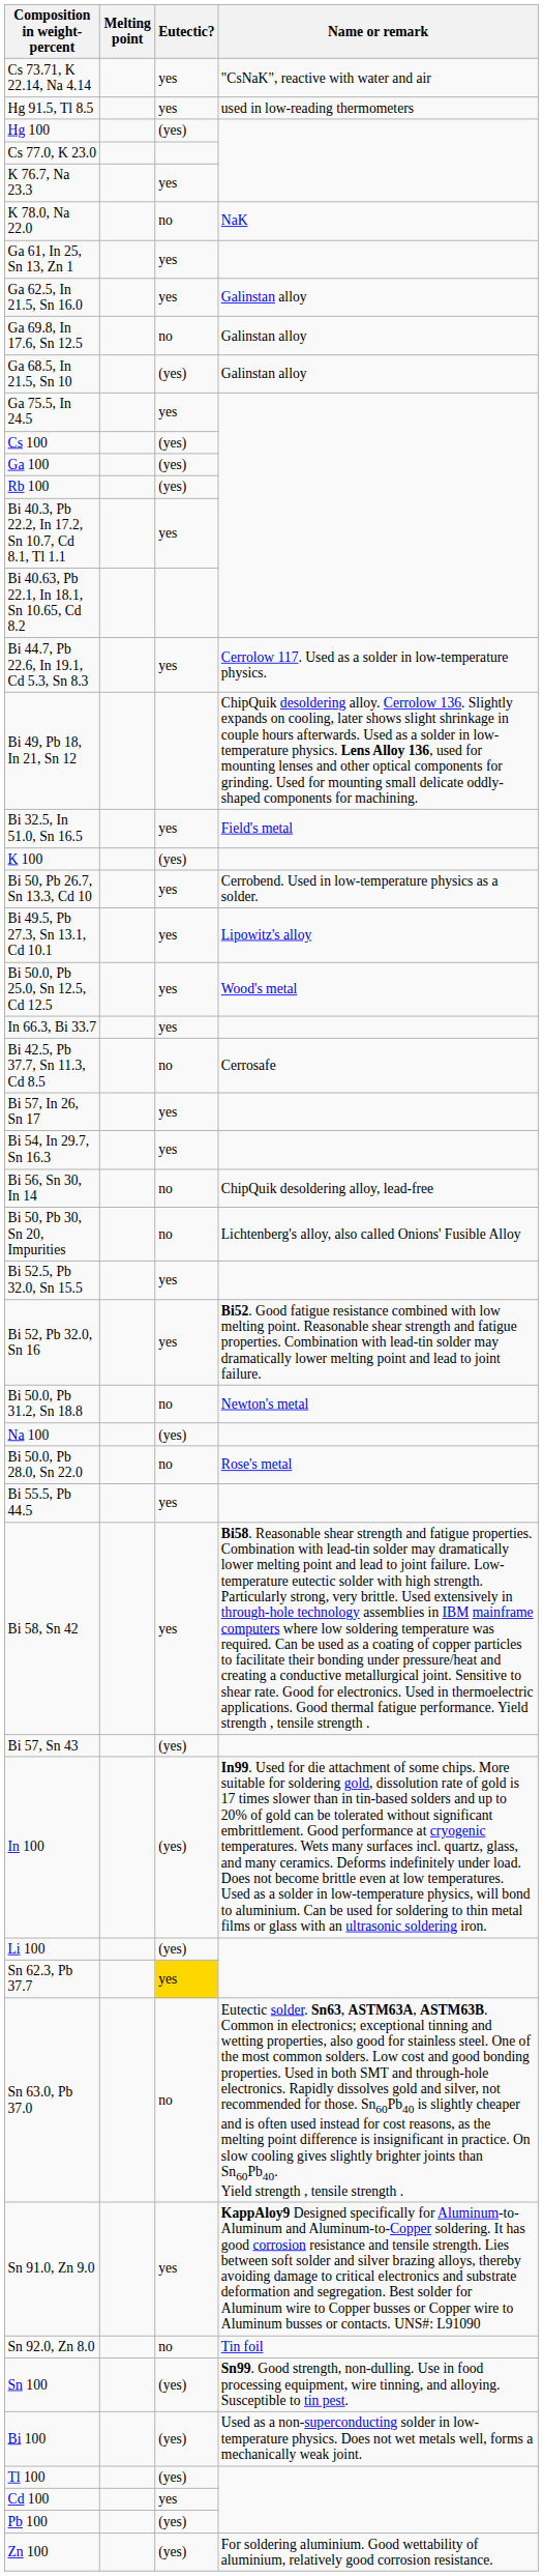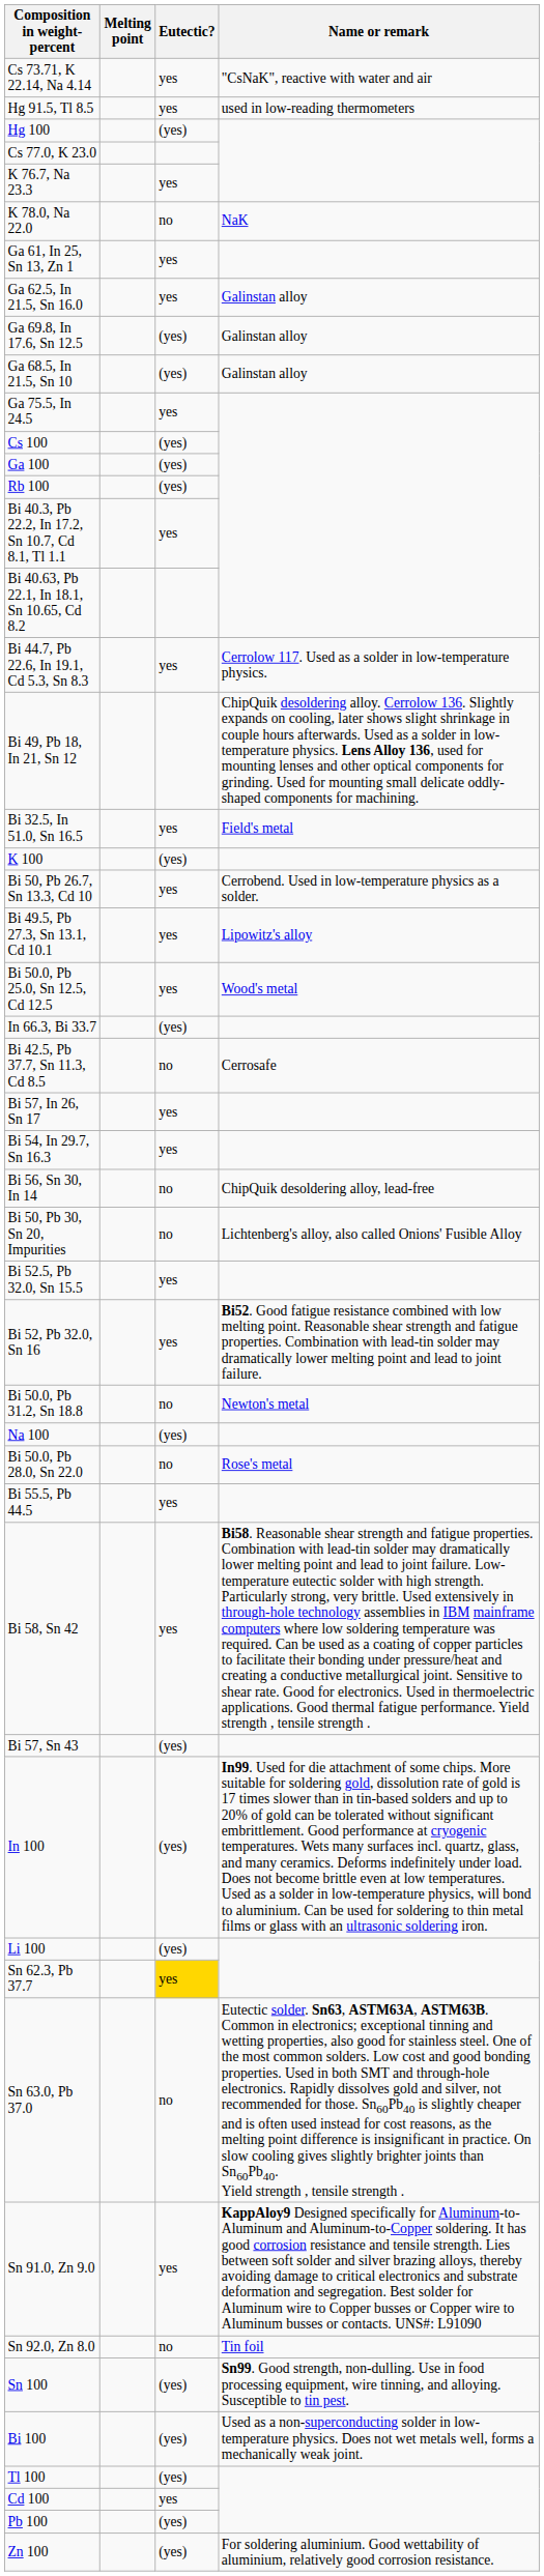 <table class="wikitable sortable">
 <tr>
 <th align=center>Composition in weight-percent</th>
 <th align=center>Melting point</th>
 <th align=center>Eutectic?</th>
 <th align=center>Name or remark</th>
 </tr>
 <tr>
 <td>Cs 73.71, K 22.14, Na 4.14 </td>
 <td></td>
 <td>yes</td>
 <td>"CsNaK", reactive with water and air</td>
 </tr>
 <tr>
 <td>Hg 91.5, Tl 8.5</td>
 <td></td>
 <td>yes</td>
 <td>used in low-reading thermometers</td>
 </tr>
 <tr>
 <td><a href='#'>Hg</a> 100</td>
 <td></td>
 <td>(yes)</td>
 </tr>
 <tr>
 <td>Cs 77.0, K 23.0</td>
 <td></td>
 <td></td>
 </tr>
 <tr>
 <td>K 76.7, Na 23.3</td>
 <td></td>
 <td>yes</td>
 </tr>
 <tr>
 <td>K 78.0, Na 22.0</td>
 <td></td>
 <td>no</td>
 <td><a href='#'>NaK</a></td>
 </tr>
 <tr>
 <td>Ga 61, In 25, Sn 13, Zn 1</td>
 <td></td>
 <td>yes</td>
 </tr>
 <tr>
 <td>Ga 62.5, In 21.5, Sn 16.0</td>
 <td></td>
 <td>yes</td>
 <td><a href='#'>Galinstan</a> alloy</td>
 </tr>
 <tr>
 <td>Ga 69.8, In 17.6, Sn 12.5</td>
 <td></td>
-<td>no</td>
+<td>(yes)</td>
 <td>Galinstan alloy</td>
 </tr>
 <tr>
 <td>Ga 68.5, In 21.5, Sn 10</td>
 <td></td>
 <td>(yes)</td>
 <td>Galinstan alloy</td>
 </tr>
 <tr>
 <td>Ga 75.5, In 24.5</td>
 <td></td>
 <td>yes</td>
 </tr>
 <tr>
 <td><a href='#'>Cs</a> 100</td>
 <td></td>
 <td>(yes)</td>
 </tr>
 <tr>
 <td><a href='#'>Ga</a> 100</td>
 <td></td>
 <td>(yes)</td>
 </tr>
 <tr>
 <td><a href='#'>Rb</a> 100</td>
 <td></td>
 <td>(yes)</td>
 </tr>
 <tr>
 <td>Bi 40.3, Pb 22.2, In 17.2, Sn 10.7, Cd 8.1, Tl 1.1</td>
 <td></td>
 <td>yes</td>
 </tr>
 <tr>
 <td>Bi 40.63, Pb 22.1, In 18.1, Sn 10.65, Cd 8.2</td>
 <td></td>
 <td></td>
 </tr>
 <tr>
 <td>Bi 44.7, Pb 22.6, In 19.1, Cd 5.3, Sn 8.3</td>
 <td></td>
 <td>yes</td>
 <td><a href='#'>Cerrolow 117</a>. Used as a solder in low-temperature physics.</td>
 </tr>
 <tr>
 <td>Bi 49, Pb 18, In 21, Sn 12</td>
 <td></td>
 <td></td>
 <td>ChipQuik <a href='#'>desoldering</a> alloy. <a href='#'>Cerrolow 136</a>. Slightly expands on cooling, later shows slight shrinkage in couple hours afterwards. Used as a solder in low-temperature physics. <strong>Lens Alloy 136</strong>, used for mounting lenses and other optical components for grinding. Used for mounting small delicate oddly-shaped components for machining.</td>
 </tr>
 <tr>
 <td>Bi 32.5, In 51.0, Sn 16.5</td>
 <td></td>
 <td>yes</td>
 <td><a href='#'>Field's metal</a></td>
 </tr>
 <tr>
 <td><a href='#'>K</a> 100</td>
 <td></td>
 <td>(yes)</td>
 </tr>
 <tr>
 <td>Bi 50, Pb 26.7, Sn 13.3, Cd 10</td>
 <td></td>
 <td>yes</td>
 <td>Cerrobend. Used in low-temperature physics as a solder.</td>
 </tr>
 <tr>
 <td>Bi 49.5, Pb 27.3, Sn 13.1, Cd 10.1</td>
 <td></td>
 <td>yes</td>
 <td><a href='#'>Lipowitz's alloy</a></td>
 </tr>
 <tr>
 <td>Bi 50.0, Pb 25.0, Sn 12.5, Cd 12.5</td>
 <td></td>
 <td>yes</td>
 <td><a href='#'>Wood's metal</a></td>
 </tr>
 <tr>
 <td>In 66.3, Bi 33.7</td>
 <td></td>
-<td>yes</td>
+<td>(yes)</td>
 <td></td>
 </tr>
 <tr>
 <td>Bi 42.5, Pb 37.7, Sn 11.3, Cd 8.5</td>
 <td></td>
 <td>no</td>
 <td>Cerrosafe</td>
 </tr>
 <tr>
 <td>Bi 57, In 26, Sn 17</td>
 <td></td>
 <td>yes</td>
 <td></td>
 </tr>
 <tr>
 <td>Bi 54, In 29.7, Sn 16.3</td>
 <td></td>
 <td>yes</td>
 <td></td>
 </tr>
 <tr>
 <td>Bi 56, Sn 30, In 14</td>
 <td></td>
 <td>no</td>
 <td>ChipQuik desoldering alloy, lead-free</td>
 </tr>
 <tr>
 <td>Bi 50, Pb 30, Sn 20, Impurities</td>
 <td></td>
 <td>no</td>
 <td>Lichtenberg's alloy, also called Onions' Fusible Alloy</td>
 </tr>
 <tr>
 <td>Bi 52.5, Pb 32.0, Sn 15.5</td>
 <td></td>
 <td>yes</td>
 </tr>
 <tr>
 <td>Bi 52, Pb 32.0, Sn 16</td>
 <td></td>
 <td>yes</td>
 <td><strong>Bi52</strong>. Good fatigue resistance combined with low melting point. Reasonable shear strength and fatigue properties. Combination with lead-tin solder may dramatically lower melting point and lead to joint failure.</td>
 </tr>
 <tr>
 <td>Bi 50.0, Pb 31.2, Sn 18.8</td>
 <td></td>
 <td>no</td>
 <td><a href='#'>Newton's metal</a></td>
 </tr>
 <tr>
 <td><a href='#'>Na</a> 100</td>
 <td></td>
 <td>(yes)</td>
 </tr>
 <tr>
 <td>Bi 50.0, Pb 28.0, Sn 22.0</td>
 <td></td>
 <td>no</td>
 <td><a href='#'>Rose's metal</a></td>
 </tr>
 <tr>
 <td>Bi 55.5, Pb 44.5</td>
 <td></td>
 <td>yes</td>
 </tr>
 <tr>
 <td>Bi 58, Sn 42</td>
 <td></td>
 <td>yes</td>
 <td><strong>Bi58</strong>. Reasonable shear strength and fatigue properties. Combination with lead-tin solder may dramatically lower melting point and lead to joint failure. Low-temperature eutectic solder with high strength. Particularly strong, very brittle. Used extensively in <a href='#'>through-hole technology</a> assemblies in <a href='#'>IBM</a> <a href='#'>mainframe computers</a> where low soldering temperature was required. Can be used as a coating of copper particles to facilitate their bonding under pressure/heat and creating a conductive metallurgical joint. Sensitive to shear rate. Good for electronics. Used in thermoelectric applications. Good thermal fatigue performance. Yield strength , tensile strength .</td>
 </tr>
 <tr>
 <td>Bi 57, Sn 43</td>
 <td></td>
 <td>(yes)</td>
 </tr>
 <tr>
 <td><a href='#'>In</a> 100</td>
 <td></td>
 <td>(yes)</td>
 <td><strong>In99</strong>. Used for die attachment of some chips. More suitable for soldering <a href='#'>gold</a>, dissolution rate of gold is 17 times slower than in tin-based solders and up to 20% of gold can be tolerated without significant embrittlement. Good performance at <a href='#'>cryogenic</a> temperatures. Wets many surfaces incl. quartz, glass, and many ceramics. Deforms indefinitely under load. Does not become brittle even at low temperatures. Used as a solder in low-temperature physics, will bond to aluminium. Can be used for soldering to thin metal films or glass with an <a href='#'>ultrasonic soldering</a> iron.</td>
 </tr>
 <tr>
 <td><a href='#'>Li</a> 100</td>
 <td></td>
 <td>(yes)</td>
 </tr>
 <tr>
 <td>Sn 62.3, Pb 37.7</td>
 <td></td>
 <td style="background: gold;">yes</td>
 </tr>
 <tr>
 <td>Sn 63.0, Pb 37.0</td>
 <td></td>
 <td>no</td>
 <td>Eutectic <a href='#'>solder</a>. <strong>Sn63</strong>, <strong>ASTM63A</strong>, <strong>ASTM63B</strong>. Common in electronics; exceptional tinning and wetting properties, also good for stainless steel. One of the most common solders. Low cost and good bonding properties. Used in both SMT and through-hole electronics. Rapidly dissolves gold and silver, not recommended for those. Sn<sub>60</sub>Pb<sub>40</sub> is slightly cheaper and is often used instead for cost reasons, as the melting point difference is insignificant in practice. On slow cooling gives slightly brighter joints than Sn<sub>60</sub>Pb<sub>40</sub>.<br>Yield strength , tensile strength .</td>
 </tr>
 <tr>
 <td>Sn 91.0, Zn 9.0</td>
 <td></td>
 <td>yes</td>
 <td><strong>KappAloy9</strong> Designed specifically for <a href='#'>Aluminum</a>-to-Aluminum and Aluminum-to-<a href='#'>Copper</a> soldering. It has good <a href='#'>corrosion</a> resistance and tensile strength. Lies between soft solder and silver brazing alloys, thereby avoiding damage to critical electronics and substrate deformation and segregation. Best solder for Aluminum wire to Copper busses or Copper wire to Aluminum busses or contacts. UNS#: L91090</td>
 </tr>
 <tr>
 <td>Sn 92.0, Zn 8.0</td>
 <td></td>
 <td>no</td>
 <td><a href='#'>Tin foil</a></td>
 </tr>
 <tr>
 <td><a href='#'>Sn</a> 100</td>
 <td></td>
 <td>(yes)</td>
 <td><strong>Sn99</strong>. Good strength, non-dulling. Use in food processing equipment, wire tinning, and alloying. Susceptible to <a href='#'>tin pest</a>.</td>
 </tr>
 <tr>
 <td><a href='#'>Bi</a> 100</td>
 <td></td>
 <td>(yes)</td>
 <td>Used as a non-<a href='#'>superconducting</a> solder in low-temperature physics. Does not wet metals well, forms a mechanically weak joint.</td>
 </tr>
 <tr>
 <td><a href='#'>Tl</a> 100</td>
 <td></td>
 <td>(yes)</td>
 </tr>
 <tr>
 <td><a href='#'>Cd</a> 100</td>
 <td></td>
 <td>yes</td>
 </tr>
 <tr>
 <td><a href='#'>Pb</a> 100</td>
 <td></td>
 <td>(yes)</td>
 </tr>
 <tr>
 <td><a href='#'>Zn</a> 100</td>
 <td></td>
 <td>(yes)</td>
 <td>For soldering aluminium. Good wettability of aluminium, relatively good corrosion resistance.</td>
 </tr>
 </table>
